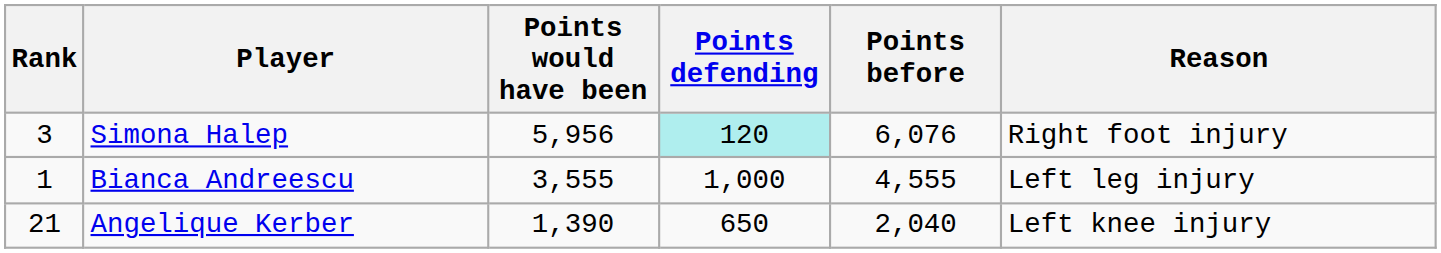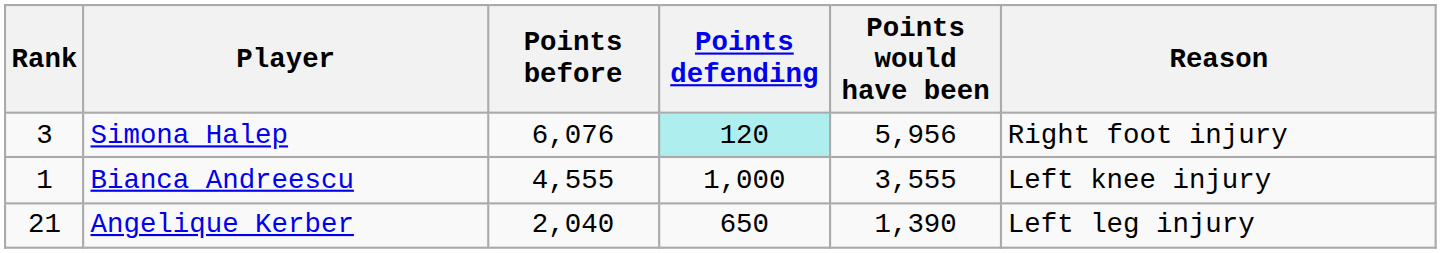 <table class="wikitable sortable">
 <tr>
 <th style="width:30px;">Rank</th>
 <th style="width:185px;">Player</th>
+<th style="width:75px;">Points before</th>
+<th style="width:75px;"><a href='#'>Points defending</a></th>
 <th style="width:75px;">Points would have been</th>
-<th style="width:75px;"><a href='#'>Points defending</a></th>
-<th style="width:75px;">Points before</th>
 <th style="width:200px;">Reason</th>
 </tr>
 <tr>
 <td style="text-align:center;">3</td>
 <td> <a href='#'>Simona Halep</a></td>
+<td style="text-align:center;">6,076</td>
+<td style="background: paleturquoise; text-align:center;">120</td>
 <td style="text-align:center;">5,956</td>
-<td style="background: paleturquoise; text-align:center;">120</td>
-<td style="text-align:center;">6,076</td>
 <td align="left">Right foot injury</td>
 </tr>
 <tr>
 <td style="text-align:center;">1</td>
 <td> <a href='#'>Bianca Andreescu</a></td>
+<td style="text-align:center;">4,555</td>
+<td style="text-align:center;">1,000</td>
 <td style="text-align:center;">3,555</td>
-<td style="text-align:center;">1,000</td>
-<td style="text-align:center;">4,555</td>
-<td align="left">Left leg injury</td>
+<td align="left">Left knee injury</td>
 </tr>
 <tr>
 <td style="text-align:center;">21</td>
 <td> <a href='#'>Angelique Kerber</a></td>
+<td style="text-align:center;">2,040</td>
+<td style="text-align:center;">650</td>
 <td style="text-align:center;">1,390</td>
-<td style="text-align:center;">650</td>
-<td style="text-align:center;">2,040</td>
-<td align="left">Left knee injury</td>
+<td align="left">Left leg injury</td>
 </tr>
 </table>
